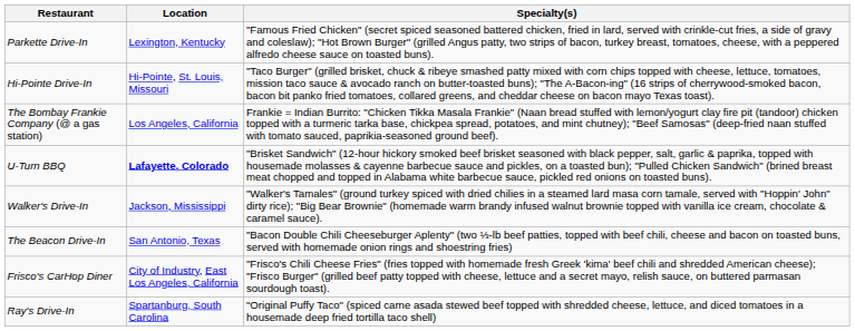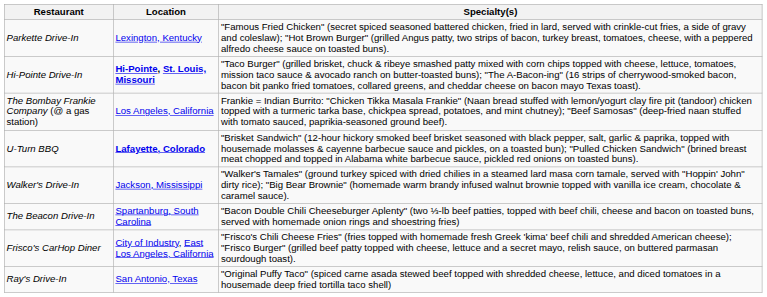 <table class="wikitable" style="width:100%;">
 <tr>
 <th>Restaurant</th>
 <th>Location</th>
 <th>Specialty(s)</th>
 </tr>
 <tr>
 <td><em>Parkette Drive-In</em></td>
 <td><a href='#'>Lexington, Kentucky</a></td>
 <td>"Famous Fried Chicken" (secret spiced seasoned battered chicken, fried in lard, served with crinkle-cut fries, a side of gravy and coleslaw); "Hot Brown Burger" (grilled Angus patty, two strips of bacon, turkey breast, tomatoes, cheese, with a peppered alfredo cheese sauce on toasted buns).</td>
 </tr>
 <tr>
 <td><em>Hi-Pointe Drive-In</em></td>
-<td><a href='#'>Hi-Pointe</a>, <a href='#'>St. Louis, Missouri</a></td>
+<td><strong><a href='#'>Hi-Pointe</a>, <a href='#'>St. Louis, Missouri</a></strong></td>
 <td>"Taco Burger" (grilled brisket, chuck & ribeye smashed patty mixed with corn chips topped with cheese, lettuce, tomatoes, mission taco sauce & avocado ranch on butter-toasted buns); "The A-Bacon-ing" (16 strips of cherrywood-smoked bacon, bacon bit panko fried tomatoes, collared greens, and cheddar cheese on bacon mayo Texas toast).</td>
 </tr>
 <tr>
 <td><em>The Bombay Frankie Company</em> (@ a gas station)</td>
 <td><a href='#'>Los Angeles, California</a></td>
 <td>Frankie = Indian Burrito: "Chicken Tikka Masala Frankie" (Naan bread stuffed with lemon/yogurt clay fire pit (tandoor) chicken topped with a turmeric tarka base, chickpea spread, potatoes, and mint chutney); "Beef Samosas" (deep-fried naan stuffed with tomato sauced, paprikia-seasoned ground beef).</td>
 </tr>
 <tr>
 <td><em>U-Turn BBQ</em></td>
 <td><strong><a href='#'>Lafayette, Colorado</a></strong></td>
 <td>"Brisket Sandwich" (12-hour hickory smoked beef brisket seasoned with black pepper, salt, garlic & paprika, topped with housemade molasses & cayenne barbecue sauce and pickles, on a toasted bun); "Pulled Chicken Sandwich" (brined breast meat chopped and topped in Alabama white barbecue sauce, pickled red onions on toasted buns).</td>
 </tr>
 <tr>
 <td><em>Walker's Drive-In</em></td>
 <td><a href='#'>Jackson, Mississippi</a></td>
 <td>"Walker's Tamales" (ground turkey spiced with dried chilies in a steamed lard masa corn tamale, served with "Hoppin' John" dirty rice); "Big Bear Brownie" (homemade warm brandy infused walnut brownie topped with vanilla ice cream, chocolate & caramel sauce).</td>
 </tr>
 <tr>
 <td><em>The Beacon Drive-In</em></td>
-<td><a href='#'>San Antonio, Texas</a></td>
+<td><a href='#'>Spartanburg, South Carolina</a></td>
 <td>"Bacon Double Chili Cheeseburger Aplenty" (two ⅓-lb beef patties, topped with beef chili, cheese and bacon on toasted buns, served with homemade onion rings and shoestring fries)</td>
 </tr>
 <tr>
 <td><em>Frisco's CarHop Diner</em></td>
 <td><a href='#'>City of Industry</a>, <a href='#'>East Los Angeles, California</a></td>
 <td>"Frisco's Chili Cheese Fries" (fries topped with homemade fresh Greek 'kima' beef chili and shredded American cheese); "Frisco Burger" (grilled beef patty topped with cheese, lettuce and a secret mayo, relish sauce, on buttered parmasan sourdough toast).</td>
 </tr>
 <tr>
 <td><em>Ray's Drive-In</em></td>
-<td><a href='#'>Spartanburg, South Carolina</a></td>
+<td><a href='#'>San Antonio, Texas</a></td>
 <td>"Original Puffy Taco" (spiced carne asada stewed beef topped with shredded cheese, lettuce, and diced tomatoes in a housemade deep fried tortilla taco shell)</td>
 </tr>
 </table>
